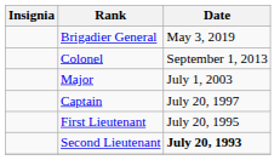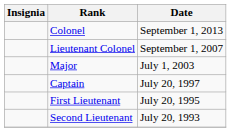 <table class="wikitable" | align=center>
 <tr>
 <th>Insignia</th>
 <th>Rank</th>
 <th>Date</th>
 </tr>
 <tr>
 <td></td>
-<td><a href='#'>Brigadier General</a></td>
-<td>May 3, 2019</td>
+<td><a href='#'>Colonel</a></td>
+<td>September 1, 2013</td>
 </tr>
 <tr>
 <td></td>
-<td><a href='#'>Colonel</a></td>
-<td>September 1, 2013</td>
+<td><a href='#'>Lieutenant Colonel</a></td>
+<td>September 1, 2007</td>
 </tr>
 <tr>
 <td></td>
 <td><a href='#'>Major</a></td>
 <td>July 1, 2003</td>
 </tr>
 <tr>
 <td></td>
 <td><a href='#'>Captain</a></td>
 <td>July 20, 1997</td>
 </tr>
 <tr>
 <td></td>
 <td><a href='#'>First Lieutenant</a></td>
 <td>July 20, 1995</td>
 </tr>
 <tr>
 <td></td>
 <td><a href='#'>Second Lieutenant</a></td>
-<td><strong>July 20, 1993</strong></td>
+<td>July 20, 1993</td>
 </tr>
 <tr>
 </tr>
 </table>
